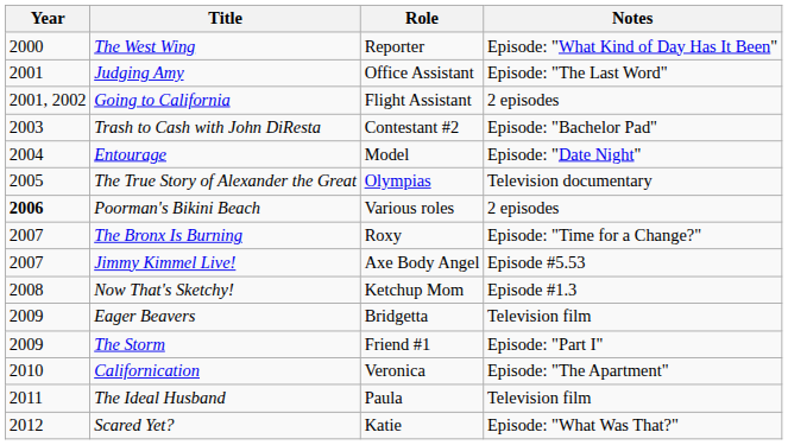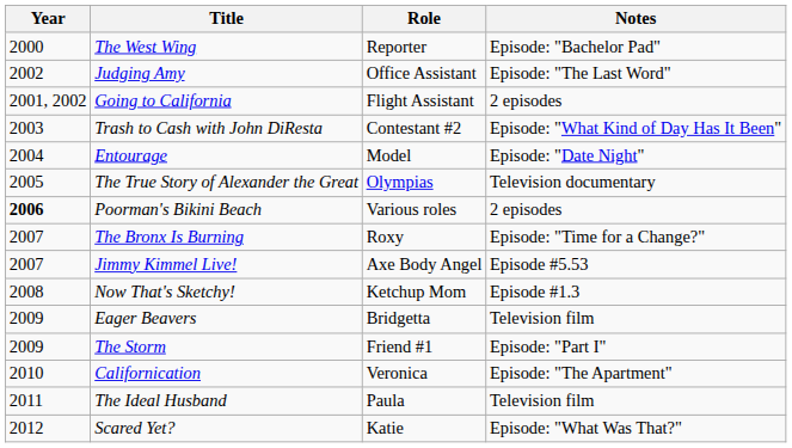 <table class="wikitable sortable">
 <tr>
 <th>Year</th>
 <th>Title</th>
 <th>Role</th>
 <th>Notes</th>
 </tr>
 <tr>
 <td>2000</td>
 <td><em><a href='#'>The West Wing</a></em></td>
 <td>Reporter</td>
-<td>Episode: "<a href='#'>What Kind of Day Has It Been</a>"</td>
+<td>Episode: "Bachelor Pad"</td>
 </tr>
 <tr>
-<td>2001</td>
+<td>2002</td>
 <td><em><a href='#'>Judging Amy</a></em></td>
 <td>Office Assistant</td>
 <td>Episode: "The Last Word"</td>
 </tr>
 <tr>
 <td>2001, 2002</td>
 <td><a href='#'><em>Going to California</em></a></td>
 <td>Flight Assistant</td>
 <td>2 episodes</td>
 </tr>
 <tr>
 <td>2003</td>
 <td><em>Trash to Cash with John DiResta</em></td>
 <td>Contestant #2</td>
-<td>Episode: "Bachelor Pad"</td>
+<td>Episode: "<a href='#'>What Kind of Day Has It Been</a>"</td>
 </tr>
 <tr>
 <td>2004</td>
 <td><a href='#'><em>Entourage</em></a></td>
 <td>Model</td>
 <td>Episode: "<a href='#'>Date Night</a>"</td>
 </tr>
 <tr>
 <td>2005</td>
 <td><em>The True Story of Alexander the Great</em></td>
 <td><a href='#'>Olympias</a></td>
 <td>Television documentary</td>
 </tr>
 <tr>
 <td><strong>2006</strong></td>
 <td><em>Poorman's Bikini Beach</em></td>
 <td>Various roles</td>
 <td>2 episodes</td>
 </tr>
 <tr>
 <td>2007</td>
 <td><em><a href='#'>The Bronx Is Burning</a></em></td>
 <td>Roxy</td>
 <td>Episode: "Time for a Change?"</td>
 </tr>
 <tr>
 <td>2007</td>
 <td><em><a href='#'>Jimmy Kimmel Live!</a></em></td>
 <td>Axe Body Angel</td>
 <td>Episode #5.53</td>
 </tr>
 <tr>
 <td>2008</td>
 <td><em>Now That's Sketchy!</em></td>
 <td>Ketchup Mom</td>
 <td>Episode #1.3</td>
 </tr>
 <tr>
 <td>2009</td>
 <td><em>Eager Beavers</em></td>
 <td>Bridgetta</td>
 <td>Television film</td>
 </tr>
 <tr>
 <td>2009</td>
 <td><a href='#'><em>The Storm</em></a></td>
 <td>Friend #1</td>
 <td>Episode: "Part I"</td>
 </tr>
 <tr>
 <td>2010</td>
 <td><a href='#'><em>Californication</em></a></td>
 <td>Veronica</td>
 <td>Episode: "The Apartment"</td>
 </tr>
 <tr>
 <td>2011</td>
 <td><em>The Ideal Husband</em></td>
 <td>Paula</td>
 <td>Television film</td>
 </tr>
 <tr>
 <td>2012</td>
 <td><em>Scared Yet?</em></td>
 <td>Katie</td>
 <td>Episode: "What Was That?"</td>
 </tr>
 </table>
